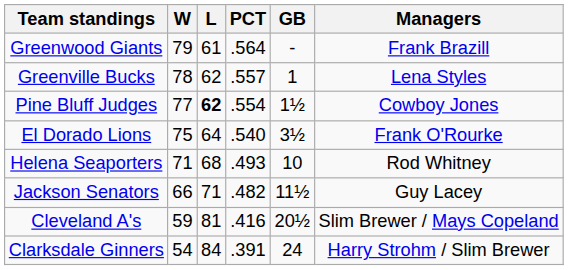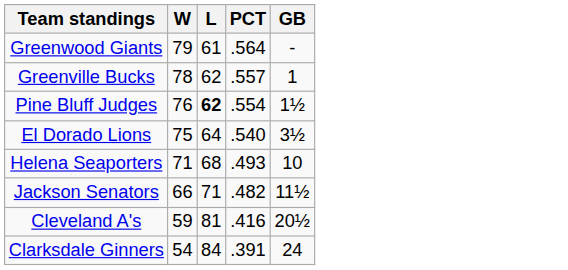 <table class="wikitable" style="text-align:center">
 <tr>
 <th>Team standings</th>
 <th>W</th>
 <th>L</th>
 <th>PCT</th>
 <th>GB</th>
-<th>Managers</th>
 </tr>
 <tr>
 <td><a href='#'>Greenwood Giants</a></td>
 <td>79</td>
 <td>61</td>
 <td>.564</td>
 <td>-</td>
-<td><a href='#'>Frank Brazill</a></td>
 </tr>
 <tr>
 <td><a href='#'>Greenville Bucks</a></td>
 <td>78</td>
 <td>62</td>
 <td>.557</td>
 <td>1</td>
-<td><a href='#'>Lena Styles</a></td>
 </tr>
 <tr>
 <td><a href='#'>Pine Bluff Judges</a></td>
-<td>77</td>
+<td>76</td>
 <td><strong>62</strong></td>
 <td>.554</td>
 <td>1½</td>
-<td><a href='#'>Cowboy Jones</a></td>
 </tr>
 <tr>
 <td><a href='#'>El Dorado Lions</a></td>
 <td>75</td>
 <td>64</td>
 <td>.540</td>
 <td>3½</td>
-<td><a href='#'>Frank O'Rourke</a></td>
 </tr>
 <tr>
 <td><a href='#'>Helena Seaporters</a></td>
 <td>71</td>
 <td>68</td>
 <td>.493</td>
 <td>10</td>
-<td>Rod Whitney</td>
 </tr>
 <tr>
 <td><a href='#'>Jackson Senators</a></td>
 <td>66</td>
 <td>71</td>
 <td>.482</td>
 <td>11½</td>
-<td>Guy Lacey</td>
 </tr>
 <tr>
 <td><a href='#'>Cleveland A's</a></td>
 <td>59</td>
 <td>81</td>
 <td>.416</td>
 <td>20½</td>
-<td>Slim Brewer / <a href='#'>Mays Copeland</a></td>
 </tr>
 <tr>
 <td><a href='#'>Clarksdale Ginners</a></td>
 <td>54</td>
 <td>84</td>
 <td>.391</td>
 <td>24</td>
-<td><a href='#'>Harry Strohm</a> / Slim Brewer</td>
 </tr>
 </table>
